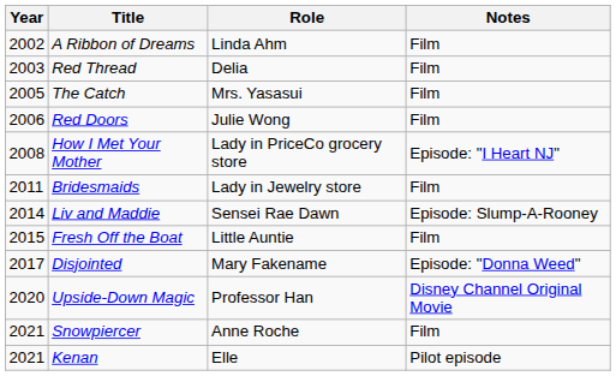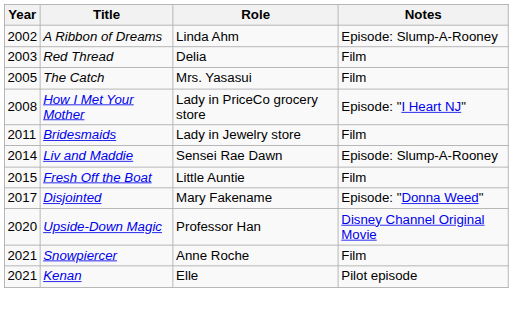 <table class="wikitable">
 <tr>
 <th>Year</th>
 <th>Title</th>
 <th>Role</th>
 <th>Notes</th>
 </tr>
 <tr>
 <td>2002</td>
 <td><em>A Ribbon of Dreams</em></td>
 <td>Linda Ahm</td>
-<td>Film</td>
+<td>Episode: Slump-A-Rooney</td>
 </tr>
 <tr>
 <td>2003</td>
 <td><em>Red Thread</em></td>
 <td>Delia</td>
 <td>Film</td>
 </tr>
 <tr>
 <td>2005</td>
 <td><em>The Catch</em></td>
 <td>Mrs. Yasasui</td>
-<td>Film</td>
-</tr>
-<tr>
-<td>2006</td>
-<td><em><a href='#'>Red Doors</a></em></td>
-<td>Julie Wong</td>
 <td>Film</td>
 </tr>
 <tr>
 <td>2008</td>
 <td><em><a href='#'>How I Met Your Mother</a></em></td>
 <td>Lady in PriceCo grocery store</td>
 <td>Episode: "<a href='#'>I Heart NJ</a>"</td>
 </tr>
 <tr>
 <td>2011</td>
 <td><em><a href='#'>Bridesmaids</a></em></td>
 <td>Lady in Jewelry store</td>
 <td>Film</td>
 </tr>
 <tr>
 <td>2014</td>
 <td><em><a href='#'>Liv and Maddie</a></em></td>
 <td>Sensei Rae Dawn</td>
 <td>Episode: Slump-A-Rooney</td>
 </tr>
 <tr>
 <td>2015</td>
 <td><em><a href='#'>Fresh Off the Boat</a></em></td>
 <td>Little Auntie</td>
 <td>Film</td>
 </tr>
 <tr>
 <td>2017</td>
 <td><em><a href='#'>Disjointed</a></em></td>
 <td>Mary Fakename</td>
 <td>Episode: "<a href='#'>Donna Weed</a>"</td>
 </tr>
 <tr>
 <td>2020</td>
 <td><em><a href='#'>Upside-Down Magic</a></em></td>
 <td>Professor Han</td>
 <td><a href='#'>Disney Channel Original Movie</a></td>
 </tr>
 <tr>
 <td>2021</td>
 <td><em><a href='#'>Snowpiercer</a></em></td>
 <td>Anne Roche</td>
 <td>Film</td>
 </tr>
 <tr>
 <td>2021</td>
 <td><em><a href='#'>Kenan</a></em></td>
 <td>Elle</td>
 <td>Pilot episode</td>
 </tr>
 </table>
